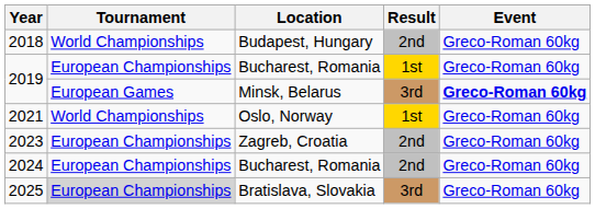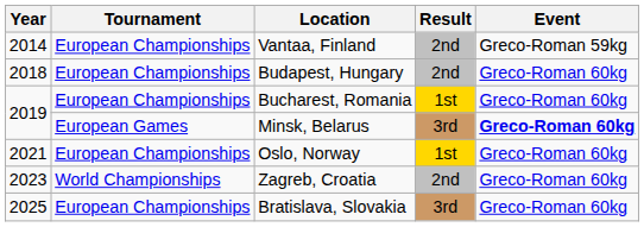 <table class="wikitable" style="font-size:95%;">
 <tr>
 <th>Year</th>
 <th>Tournament</th>
 <th>Location</th>
 <th>Result</th>
 <th>Event</th>
 </tr>
 <tr>
+<td>2014</td>
+<td><a href='#'>European Championships</a></td>
+<td>Vantaa, Finland</td>
+<td align="center" bgcolor="silver">2nd</td>
+<td>Greco-Roman 59kg</td>
+</tr>
+<tr>
 <td>2018</td>
-<td><a href='#'>World Championships</a></td>
+<td><a href='#'>European Championships</a></td>
 <td>Budapest, Hungary</td>
 <td align="center" bgcolor="silver">2nd</td>
 <td><a href='#'>Greco-Roman 60kg</a></td>
 </tr>
 <tr>
 <td rowspan=2>2019</td>
 <td><a href='#'>European Championships</a></td>
 <td>Bucharest, Romania</td>
 <td align="center" bgcolor="gold">1st</td>
 <td><a href='#'>Greco-Roman 60kg</a></td>
 </tr>
 <tr>
 <td><a href='#'>European Games</a></td>
 <td>Minsk, Belarus</td>
 <td align="center" bgcolor="cc9966">3rd</td>
 <td><strong><a href='#'>Greco-Roman 60kg</a></strong></td>
 </tr>
 <tr>
 <td>2021</td>
-<td><a href='#'>World Championships</a></td>
+<td><a href='#'>European Championships</a></td>
 <td>Oslo, Norway</td>
 <td align="center" bgcolor="gold">1st</td>
 <td><a href='#'>Greco-Roman 60kg</a></td>
 </tr>
 <tr>
 <td>2023</td>
-<td><a href='#'>European Championships</a></td>
+<td><a href='#'>World Championships</a></td>
 <td>Zagreb, Croatia</td>
 <td align="center" bgcolor="silver">2nd</td>
 <td><a href='#'>Greco-Roman 60kg</a></td>
 </tr>
 <tr>
-<td>2024</td>
+<td>2025</td>
 <td><a href='#'>European Championships</a></td>
-<td>Bucharest, Romania</td>
-<td align="center" bgcolor="silver">2nd</td>
-<td><a href='#'>Greco-Roman 60kg</a></td>
-</tr>
-<tr>
-<td>2025</td>
-<td style="background: lightgrey;"><a href='#'>European Championships</a></td>
 <td>Bratislava, Slovakia</td>
 <td align="center" bgcolor="cc9966">3rd</td>
 <td><a href='#'>Greco-Roman 60kg</a></td>
 </tr>
 </table>
